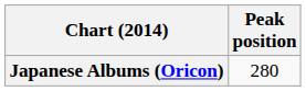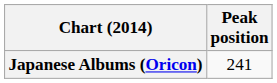 <table class="wikitable plainrowheaders" style="text-align:center">
 <tr>
 <th scope="col">Chart (2014)</th>
 <th scope="col">Peak<br> position</th>
 </tr>
 <tr>
 <th scope="row">Japanese Albums (<a href='#'>Oricon</a>)</th>
-<td>280</td>
+<td>241</td>
 </tr>
 </table>
